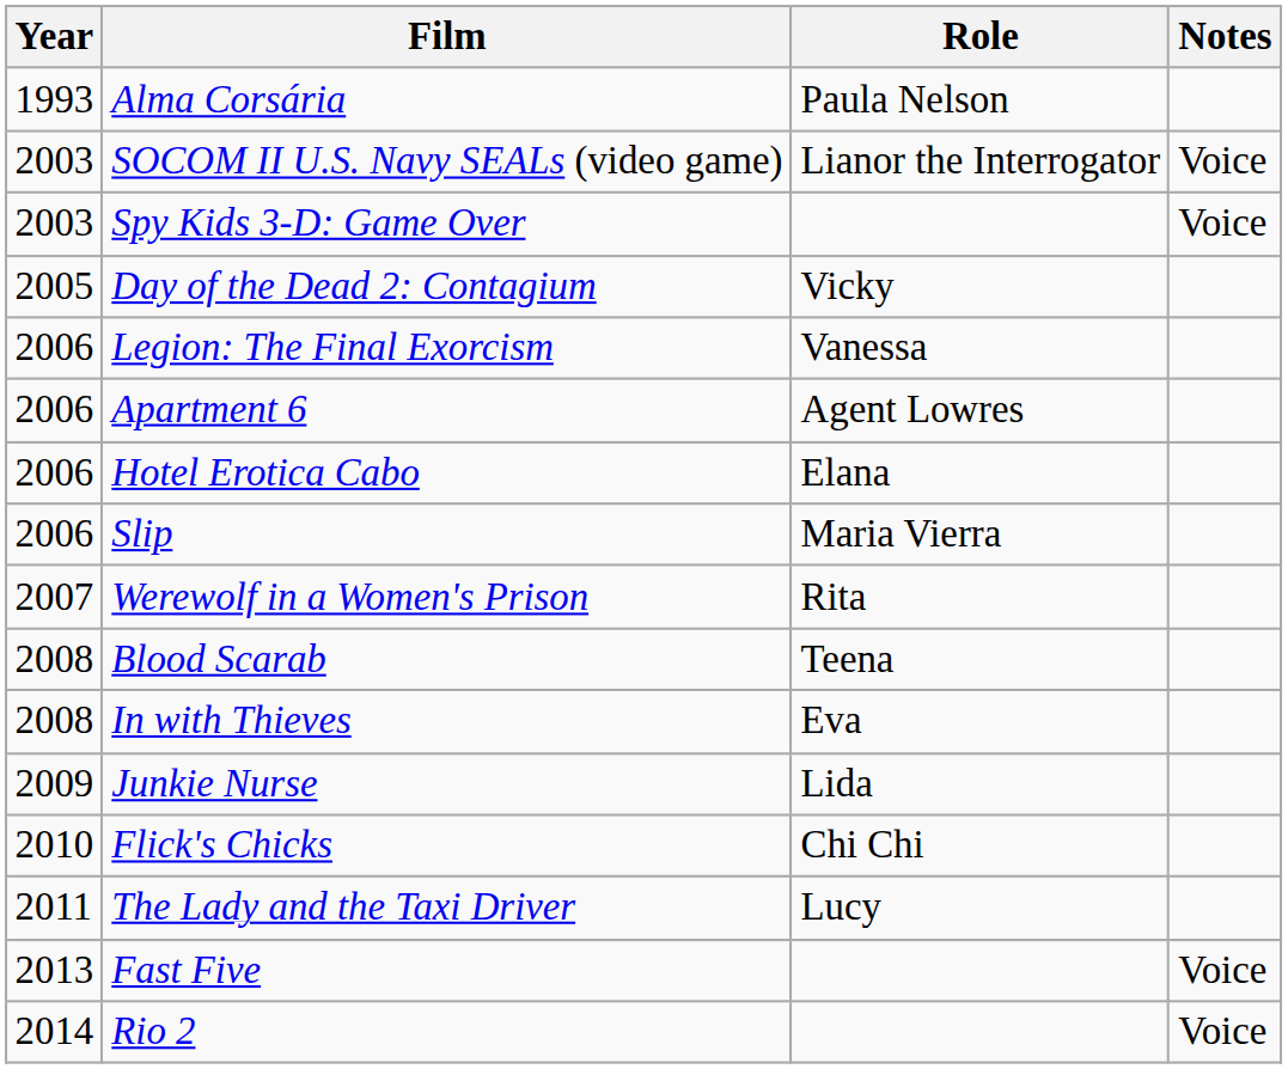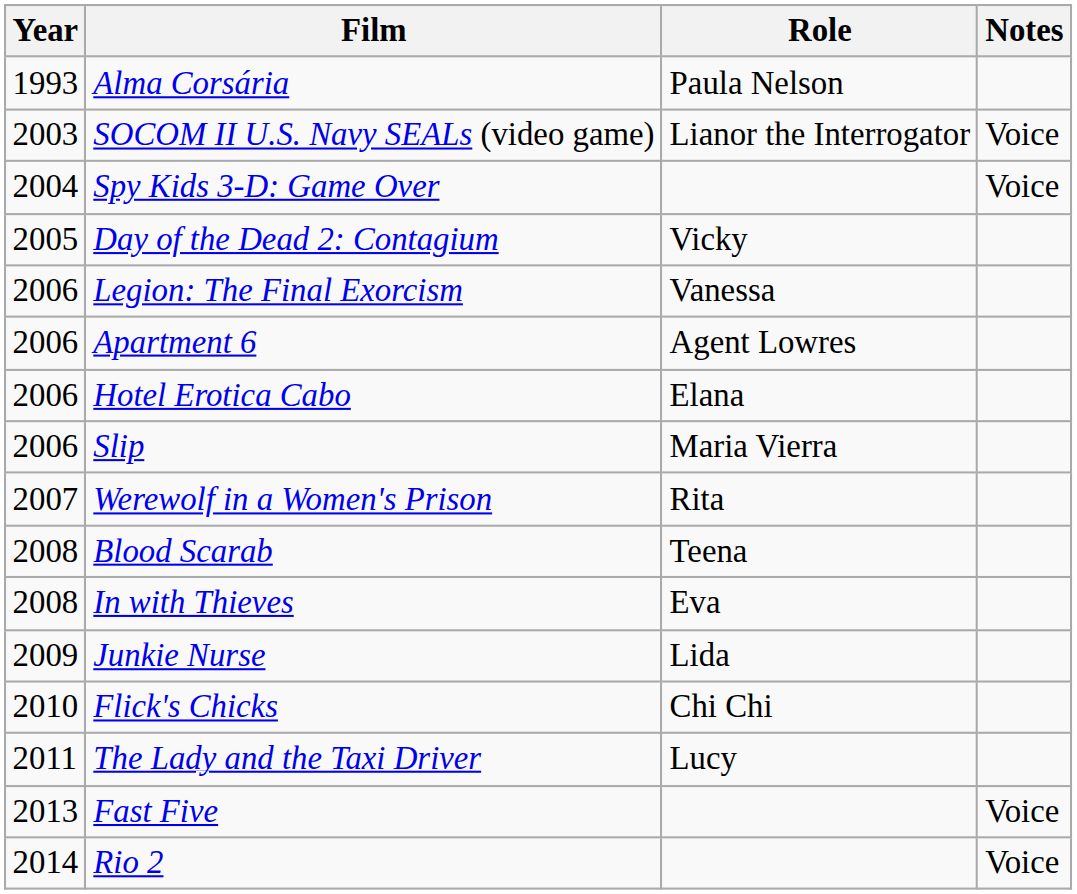 <table class="wikitable sortable">
 <tr>
 <th>Year</th>
 <th>Film</th>
 <th>Role</th>
 <th>Notes</th>
 </tr>
 <tr>
 <td>1993</td>
 <td><em><a href='#'>Alma Corsária</a></em></td>
 <td>Paula Nelson</td>
 <td></td>
 </tr>
 <tr>
 <td>2003</td>
 <td><em><a href='#'>SOCOM II U.S. Navy SEALs</a></em> (video game)</td>
 <td>Lianor the Interrogator</td>
 <td>Voice</td>
 </tr>
 <tr>
-<td>2003</td>
+<td>2004</td>
 <td><em><a href='#'>Spy Kids 3-D: Game Over</a></em></td>
 <td></td>
 <td>Voice</td>
 </tr>
 <tr>
 <td>2005</td>
 <td><em><a href='#'>Day of the Dead 2: Contagium</a></em></td>
 <td>Vicky</td>
 <td></td>
 </tr>
 <tr>
 <td>2006</td>
 <td><em><a href='#'>Legion: The Final Exorcism</a></em></td>
 <td>Vanessa</td>
 <td></td>
 </tr>
 <tr>
 <td>2006</td>
 <td><em><a href='#'>Apartment 6</a></em></td>
 <td>Agent Lowres</td>
 <td></td>
 </tr>
 <tr>
 <td>2006</td>
 <td><em><a href='#'>Hotel Erotica Cabo</a></em></td>
 <td>Elana</td>
 <td></td>
 </tr>
 <tr>
 <td>2006</td>
 <td><em><a href='#'>Slip</a></em></td>
 <td>Maria Vierra</td>
 <td></td>
 </tr>
 <tr>
 <td>2007</td>
 <td><em><a href='#'>Werewolf in a Women's Prison</a></em></td>
 <td>Rita</td>
 <td></td>
 </tr>
 <tr>
 <td>2008</td>
 <td><em><a href='#'>Blood Scarab</a></em></td>
 <td>Teena</td>
 <td></td>
 </tr>
 <tr>
 <td>2008</td>
 <td><em><a href='#'>In with Thieves</a></em></td>
 <td>Eva</td>
 <td></td>
 </tr>
 <tr>
 <td>2009</td>
 <td><em><a href='#'>Junkie Nurse</a></em></td>
 <td>Lida</td>
 <td></td>
 </tr>
 <tr>
 <td>2010</td>
 <td><em><a href='#'>Flick's Chicks</a></em></td>
 <td>Chi Chi</td>
 <td></td>
 </tr>
 <tr>
 <td>2011</td>
 <td><em><a href='#'>The Lady and the Taxi Driver</a></em></td>
 <td>Lucy</td>
 <td></td>
 </tr>
 <tr>
 <td>2013</td>
 <td><em><a href='#'>Fast Five</a></em></td>
 <td></td>
 <td>Voice</td>
 </tr>
 <tr>
 <td>2014</td>
 <td><em><a href='#'>Rio 2</a></em></td>
 <td></td>
 <td>Voice</td>
 </tr>
 </table>
